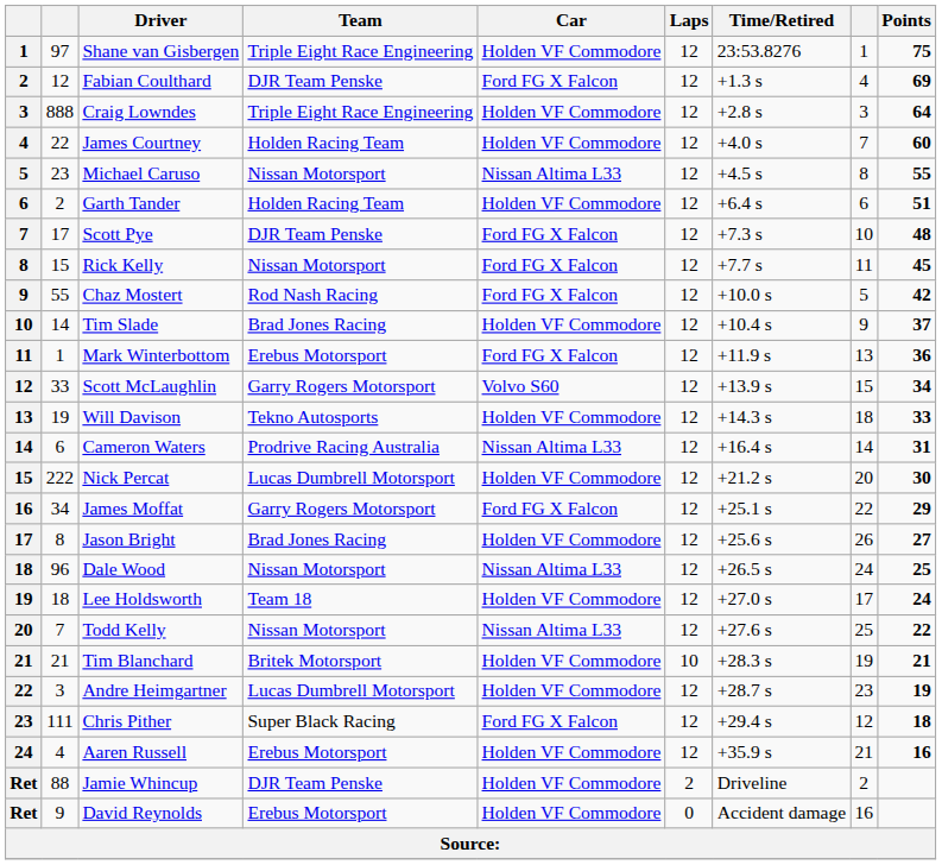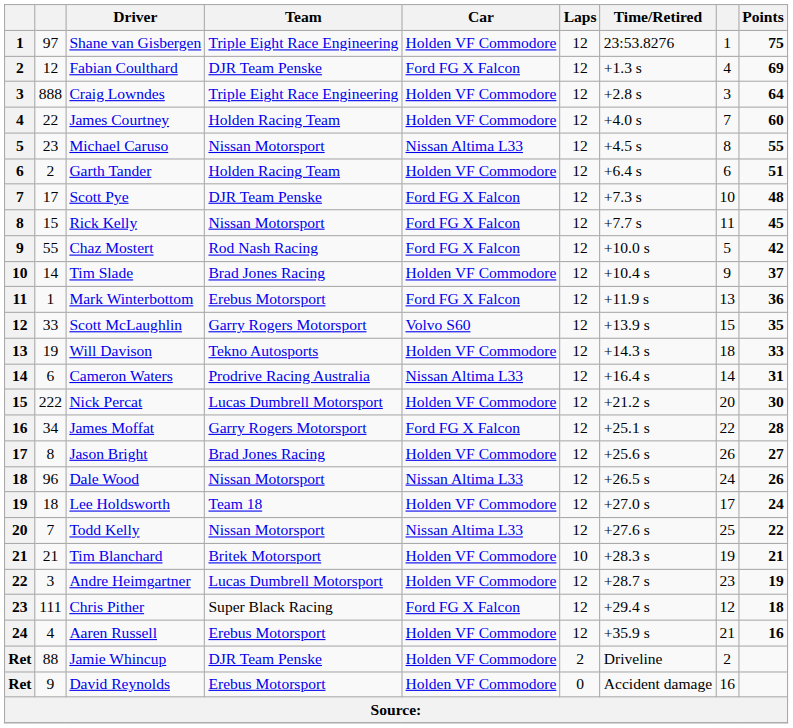 <table class="wikitable" style="font-size: 90%">
 <tr>
 <th></th>
 <th></th>
 <th>Driver</th>
 <th>Team</th>
 <th>Car</th>
 <th>Laps</th>
 <th>Time/Retired</th>
 <th></th>
 <th>Points</th>
 </tr>
 <tr>
 <th>1</th>
 <td align="center">97</td>
 <td> <a href='#'>Shane van Gisbergen</a></td>
 <td><a href='#'>Triple Eight Race Engineering</a></td>
 <td><a href='#'>Holden VF Commodore</a></td>
 <td align="center">12</td>
 <td>23:53.8276</td>
 <td align="center">1</td>
 <td align="right"><strong>75</strong></td>
 </tr>
 <tr>
 <th>2</th>
 <td align="center">12</td>
 <td> <a href='#'>Fabian Coulthard</a></td>
 <td><a href='#'>DJR Team Penske</a></td>
 <td><a href='#'>Ford FG X Falcon</a></td>
 <td align="center">12</td>
 <td>+1.3 s</td>
 <td align="center">4</td>
 <td align="right"><strong>69</strong></td>
 </tr>
 <tr>
 <th>3</th>
 <td align="center">888</td>
 <td> <a href='#'>Craig Lowndes</a></td>
 <td><a href='#'>Triple Eight Race Engineering</a></td>
 <td><a href='#'>Holden VF Commodore</a></td>
 <td align="center">12</td>
 <td>+2.8 s</td>
 <td align="center">3</td>
 <td align="right"><strong>64</strong></td>
 </tr>
 <tr>
 <th>4</th>
 <td align="center">22</td>
 <td> <a href='#'>James Courtney</a></td>
 <td><a href='#'>Holden Racing Team</a></td>
 <td><a href='#'>Holden VF Commodore</a></td>
 <td align="center">12</td>
 <td>+4.0 s</td>
 <td align="center">7</td>
 <td align="right"><strong>60</strong></td>
 </tr>
 <tr>
 <th>5</th>
 <td align="center">23</td>
 <td> <a href='#'>Michael Caruso</a></td>
 <td><a href='#'>Nissan Motorsport</a></td>
 <td><a href='#'>Nissan Altima L33</a></td>
 <td align="center">12</td>
 <td>+4.5 s</td>
 <td align="center">8</td>
 <td align="right"><strong>55</strong></td>
 </tr>
 <tr>
 <th>6</th>
 <td align="center">2</td>
 <td> <a href='#'>Garth Tander</a></td>
 <td><a href='#'>Holden Racing Team</a></td>
 <td><a href='#'>Holden VF Commodore</a></td>
 <td align="center">12</td>
 <td>+6.4 s</td>
 <td align="center">6</td>
 <td align="right"><strong>51</strong></td>
 </tr>
 <tr>
 <th>7</th>
 <td align="center">17</td>
 <td> <a href='#'>Scott Pye</a></td>
 <td><a href='#'>DJR Team Penske</a></td>
 <td><a href='#'>Ford FG X Falcon</a></td>
 <td align="center">12</td>
 <td>+7.3 s</td>
 <td align="center">10</td>
 <td align="right"><strong>48</strong></td>
 </tr>
 <tr>
 <th>8</th>
 <td align="center">15</td>
 <td> <a href='#'>Rick Kelly</a></td>
 <td><a href='#'>Nissan Motorsport</a></td>
 <td><a href='#'>Ford FG X Falcon</a></td>
 <td align="center">12</td>
 <td>+7.7 s</td>
 <td align="center">11</td>
 <td align="right"><strong>45</strong></td>
 </tr>
 <tr>
 <th>9</th>
 <td align="center">55</td>
 <td> <a href='#'>Chaz Mostert</a></td>
 <td><a href='#'>Rod Nash Racing</a></td>
 <td><a href='#'>Ford FG X Falcon</a></td>
 <td align="center">12</td>
 <td>+10.0 s</td>
 <td align="center">5</td>
 <td align="right"><strong>42</strong></td>
 </tr>
 <tr>
 <th>10</th>
 <td align="center">14</td>
 <td> <a href='#'>Tim Slade</a></td>
 <td><a href='#'>Brad Jones Racing</a></td>
 <td><a href='#'>Holden VF Commodore</a></td>
 <td align="center">12</td>
 <td>+10.4 s</td>
 <td align="center">9</td>
 <td align="right"><strong>37</strong></td>
 </tr>
 <tr>
 <th>11</th>
 <td align="center">1</td>
 <td> <a href='#'>Mark Winterbottom</a></td>
 <td><a href='#'>Erebus Motorsport</a></td>
 <td><a href='#'>Ford FG X Falcon</a></td>
 <td align="center">12</td>
 <td>+11.9 s</td>
 <td align="center">13</td>
 <td align="right"><strong>36</strong></td>
 </tr>
 <tr>
 <th>12</th>
 <td align="center">33</td>
 <td> <a href='#'>Scott McLaughlin</a></td>
 <td><a href='#'>Garry Rogers Motorsport</a></td>
 <td><a href='#'>Volvo S60</a></td>
 <td align="center">12</td>
 <td>+13.9 s</td>
 <td align="center">15</td>
-<td align="right"><strong>34</strong></td>
+<td align="right"><strong>35</strong></td>
 </tr>
 <tr>
 <th>13</th>
 <td align="center">19</td>
 <td> <a href='#'>Will Davison</a></td>
 <td><a href='#'>Tekno Autosports</a></td>
 <td><a href='#'>Holden VF Commodore</a></td>
 <td align="center">12</td>
 <td>+14.3 s</td>
 <td align="center">18</td>
 <td align="right"><strong>33</strong></td>
 </tr>
 <tr>
 <th>14</th>
 <td align="center">6</td>
 <td> <a href='#'>Cameron Waters</a></td>
 <td><a href='#'>Prodrive Racing Australia</a></td>
 <td><a href='#'>Nissan Altima L33</a></td>
 <td align="center">12</td>
 <td>+16.4 s</td>
 <td align="center">14</td>
 <td align="right"><strong>31</strong></td>
 </tr>
 <tr>
 <th>15</th>
 <td align="center">222</td>
 <td> <a href='#'>Nick Percat</a></td>
 <td><a href='#'>Lucas Dumbrell Motorsport</a></td>
 <td><a href='#'>Holden VF Commodore</a></td>
 <td align="center">12</td>
 <td>+21.2 s</td>
 <td align="center">20</td>
 <td align="right"><strong>30</strong></td>
 </tr>
 <tr>
 <th>16</th>
 <td align="center">34</td>
 <td> <a href='#'>James Moffat</a></td>
 <td><a href='#'>Garry Rogers Motorsport</a></td>
 <td><a href='#'>Ford FG X Falcon</a></td>
 <td align="center">12</td>
 <td>+25.1 s</td>
 <td align="center">22</td>
-<td align="right"><strong>29</strong></td>
+<td align="right"><strong>28</strong></td>
 </tr>
 <tr>
 <th>17</th>
 <td align="center">8</td>
 <td> <a href='#'>Jason Bright</a></td>
 <td><a href='#'>Brad Jones Racing</a></td>
 <td><a href='#'>Holden VF Commodore</a></td>
 <td align="center">12</td>
 <td>+25.6 s</td>
 <td align="center">26</td>
 <td align="right"><strong>27</strong></td>
 </tr>
 <tr>
 <th>18</th>
 <td align="center">96</td>
 <td> <a href='#'>Dale Wood</a></td>
 <td><a href='#'>Nissan Motorsport</a></td>
 <td><a href='#'>Nissan Altima L33</a></td>
 <td align="center">12</td>
 <td>+26.5 s</td>
 <td align="center">24</td>
-<td align="right"><strong>25</strong></td>
+<td align="right"><strong>26</strong></td>
 </tr>
 <tr>
 <th>19</th>
 <td align="center">18</td>
 <td> <a href='#'>Lee Holdsworth</a></td>
 <td><a href='#'>Team 18</a></td>
 <td><a href='#'>Holden VF Commodore</a></td>
 <td align="center">12</td>
 <td>+27.0 s</td>
 <td align="center">17</td>
 <td align="right"><strong>24</strong></td>
 </tr>
 <tr>
 <th>20</th>
 <td align="center">7</td>
 <td> <a href='#'>Todd Kelly</a></td>
 <td><a href='#'>Nissan Motorsport</a></td>
 <td><a href='#'>Nissan Altima L33</a></td>
 <td align="center">12</td>
 <td>+27.6 s</td>
 <td align="center">25</td>
 <td align="right"><strong>22</strong></td>
 </tr>
 <tr>
 <th>21</th>
 <td align="center">21</td>
 <td> <a href='#'>Tim Blanchard</a></td>
 <td><a href='#'>Britek Motorsport</a></td>
 <td><a href='#'>Holden VF Commodore</a></td>
 <td align="center">10</td>
 <td>+28.3 s</td>
 <td align="center">19</td>
 <td align="right"><strong>21</strong></td>
 </tr>
 <tr>
 <th>22</th>
 <td align="center">3</td>
 <td> <a href='#'>Andre Heimgartner</a></td>
 <td><a href='#'>Lucas Dumbrell Motorsport</a></td>
 <td><a href='#'>Holden VF Commodore</a></td>
 <td align="center">12</td>
 <td>+28.7 s</td>
 <td align="center">23</td>
 <td align="right"><strong>19</strong></td>
 </tr>
 <tr>
 <th>23</th>
 <td align="center">111</td>
 <td> <a href='#'>Chris Pither</a></td>
 <td>Super Black Racing</td>
 <td><a href='#'>Ford FG X Falcon</a></td>
 <td align="center">12</td>
 <td>+29.4 s</td>
 <td align="center">12</td>
 <td align="right"><strong>18</strong></td>
 </tr>
 <tr>
 <th>24</th>
 <td align="center">4</td>
 <td> <a href='#'>Aaren Russell</a></td>
 <td><a href='#'>Erebus Motorsport</a></td>
 <td><a href='#'>Holden VF Commodore</a></td>
 <td align="center">12</td>
 <td>+35.9 s</td>
 <td align="center">21</td>
 <td align="right"><strong>16</strong></td>
 </tr>
 <tr>
 <th>Ret</th>
 <td align="center">88</td>
 <td> <a href='#'>Jamie Whincup</a></td>
 <td><a href='#'>DJR Team Penske</a></td>
 <td><a href='#'>Holden VF Commodore</a></td>
 <td align="center">2</td>
 <td>Driveline</td>
 <td align="center">2</td>
 <td></td>
 </tr>
 <tr>
 <th>Ret</th>
 <td align="center">9</td>
 <td> <a href='#'>David Reynolds</a></td>
 <td><a href='#'>Erebus Motorsport</a></td>
 <td><a href='#'>Holden VF Commodore</a></td>
 <td align="center">0</td>
 <td>Accident damage</td>
 <td align="center">16</td>
 <td></td>
 </tr>
 <tr>
 <th colspan="9">Source:</th>
 </tr>
 <tr>
 </tr>
 </table>
